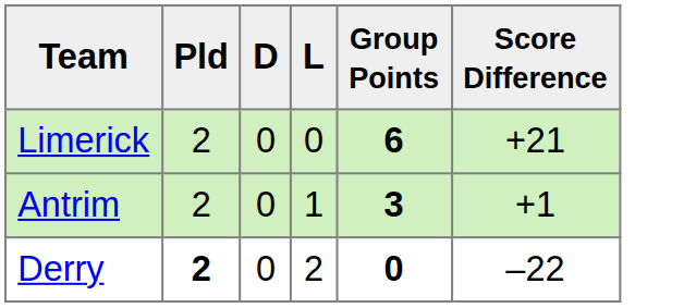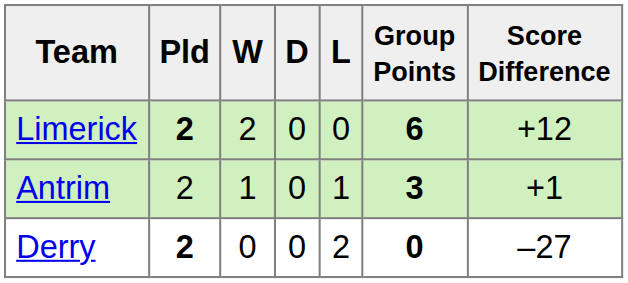 <table style=border-collapse:collapse border=1 cellspacing=0 cellpadding=5>
 <tr align=center bgcolor=#efefef>
 <th>Team</th>
 <th>Pld</th>
+<th>W</th>
 <th>D</th>
 <th>L</th>
 <th><small>Group<br>Points</small></th>
 <th><small>Score<br>Difference</small></th>
 </tr>
 <tr align=center style="background:#D0F0C0;">
 <td style="text-align:left;"> <a href='#'>Limerick</a></td>
+<td><strong>2</strong></td>
 <td>2</td>
 <td>0</td>
 <td>0</td>
 <td><strong>6</strong></td>
-<td>+21</td>
+<td>+12</td>
 </tr>
 <tr align=center style="background:#D0F0C0;">
 <td style="text-align:left;"> <a href='#'>Antrim</a></td>
 <td>2</td>
+<td>1</td>
 <td>0</td>
 <td>1</td>
 <td><strong>3</strong></td>
 <td>+1</td>
 </tr>
 <tr align=center style="background:#ffffff;">
 <td style="text-align:left;"> <a href='#'>Derry</a></td>
 <td><strong>2</strong></td>
 <td>0</td>
+<td>0</td>
 <td>2</td>
 <td><strong>0</strong></td>
-<td>–22</td>
+<td>–27</td>
 </tr>
 </table>
